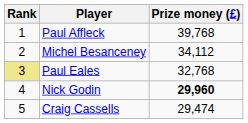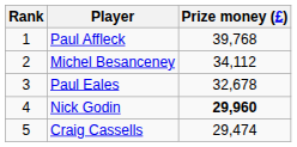 <table class="wikitable">
 <tr>
 <th>Rank</th>
 <th>Player</th>
 <th>Prize money (<a href='#'>£</a>)</th>
 </tr>
 <tr>
 <td align=center>1</td>
 <td> <a href='#'>Paul Affleck</a></td>
 <td align=center>39,768</td>
 </tr>
 <tr>
 <td align=center>2</td>
 <td> <a href='#'>Michel Besanceney</a></td>
 <td align=center>34,112</td>
 </tr>
 <tr>
-<td align=center style="background: khaki;">3</td>
+<td align=center>3</td>
 <td> <a href='#'>Paul Eales</a></td>
-<td align=center>32,768</td>
+<td align=center>32,678</td>
 </tr>
 <tr>
 <td align=center>4</td>
 <td> <a href='#'>Nick Godin</a></td>
 <td align=center><strong>29,960</strong></td>
 </tr>
 <tr>
 <td align=center>5</td>
 <td> <a href='#'>Craig Cassells</a></td>
 <td align=center>29,474</td>
 </tr>
 </table>
